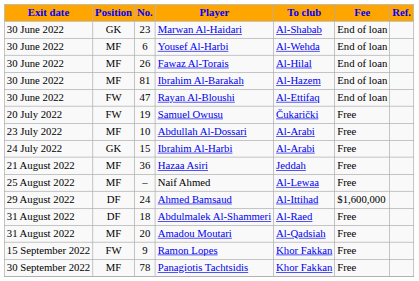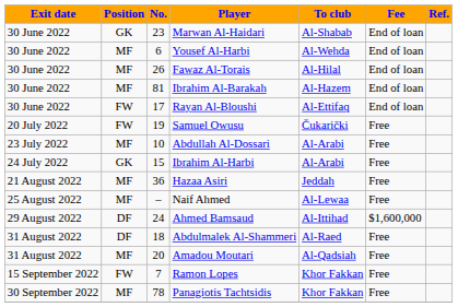 <table class="wikitable sortable">
 <tr>
 <th style="background:orange; color:blue;"><strong>Exit date</strong></th>
 <th style="background:orange; color:blue;"><strong>Position</strong></th>
 <th style="background:orange; color:blue;"><strong>No.</strong></th>
 <th style="background:orange; color:blue;"><strong>Player</strong></th>
 <th style="background:orange; color:blue;"><strong>To club</strong></th>
 <th style="background:orange; color:blue;"><strong>Fee</strong></th>
 <th style="background:orange; color:blue;"><strong>Ref.</strong></th>
 </tr>
 <tr>
 <td>30 June 2022</td>
 <td style="text-align:center;">GK</td>
 <td style="text-align:center;">23</td>
 <td style="text-align:left;"> <a href='#'>Marwan Al-Haidari</a></td>
 <td style="text-align:left;"> <a href='#'>Al-Shabab</a></td>
 <td>End of loan</td>
 <td></td>
 </tr>
 <tr>
 <td>30 June 2022</td>
 <td style="text-align:center;">MF</td>
 <td style="text-align:center;">6</td>
 <td style="text-align:left;"> <a href='#'>Yousef Al-Harbi</a></td>
 <td style="text-align:left;"> <a href='#'>Al-Wehda</a></td>
 <td>End of loan</td>
 <td></td>
 </tr>
 <tr>
 <td>30 June 2022</td>
 <td style="text-align:center;">MF</td>
 <td style="text-align:center;">26</td>
 <td style="text-align:left;"> <a href='#'>Fawaz Al-Torais</a></td>
 <td style="text-align:left;"> <a href='#'>Al-Hilal</a></td>
 <td>End of loan</td>
 <td></td>
 </tr>
 <tr>
 <td>30 June 2022</td>
 <td style="text-align:center;">MF</td>
 <td style="text-align:center;">81</td>
 <td style="text-align:left;"> <a href='#'>Ibrahim Al-Barakah</a></td>
 <td style="text-align:left;"> <a href='#'>Al-Hazem</a></td>
 <td>End of loan</td>
 <td></td>
 </tr>
 <tr>
 <td>30 June 2022</td>
 <td style="text-align:center;">FW</td>
-<td style="text-align:center;">47</td>
+<td style="text-align:center;">17</td>
 <td style="text-align:left;"> <a href='#'>Rayan Al-Bloushi</a></td>
 <td style="text-align:left;"> <a href='#'>Al-Ettifaq</a></td>
 <td>End of loan</td>
 <td></td>
 </tr>
 <tr>
 <td>20 July 2022</td>
 <td style="text-align:center;">FW</td>
 <td style="text-align:center;">19</td>
 <td style="text-align:left;"> <a href='#'>Samuel Owusu</a></td>
 <td style="text-align:left;"> <a href='#'>Čukarički</a></td>
 <td>Free</td>
 <td></td>
 </tr>
 <tr>
 <td>23 July 2022</td>
 <td style="text-align:center;">MF</td>
 <td style="text-align:center;">10</td>
 <td style="text-align:left;"> <a href='#'>Abdullah Al-Dossari</a></td>
 <td style="text-align:left;"> <a href='#'>Al-Arabi</a></td>
 <td>Free</td>
 <td></td>
 </tr>
 <tr>
 <td>24 July 2022</td>
 <td style="text-align:center;">GK</td>
 <td style="text-align:center;">15</td>
 <td style="text-align:left;"> <a href='#'>Ibrahim Al-Harbi</a></td>
 <td style="text-align:left;"> <a href='#'>Al-Arabi</a></td>
 <td>Free</td>
 <td></td>
 </tr>
 <tr>
 <td>21 August 2022</td>
 <td style="text-align:center;">MF</td>
 <td style="text-align:center;">36</td>
 <td style="text-align:left;"> <a href='#'>Hazaa Asiri</a></td>
 <td style="text-align:left;"> <a href='#'>Jeddah</a></td>
 <td>Free</td>
 <td></td>
 </tr>
 <tr>
 <td>25 August 2022</td>
 <td style="text-align:center;">MF</td>
 <td style="text-align:center;">–</td>
 <td style="text-align:left;"> Naif Ahmed</td>
 <td style="text-align:left;"> <a href='#'>Al-Lewaa</a></td>
 <td>Free</td>
 <td></td>
 </tr>
 <tr>
 <td>29 August 2022</td>
 <td style="text-align:center;">DF</td>
 <td style="text-align:center;">24</td>
 <td style="text-align:left;"> <a href='#'>Ahmed Bamsaud</a></td>
 <td style="text-align:left;"> <a href='#'>Al-Ittihad</a></td>
 <td>$1,600,000</td>
 <td></td>
 </tr>
 <tr>
 <td>31 August 2022</td>
 <td style="text-align:center;">DF</td>
 <td style="text-align:center;">18</td>
 <td style="text-align:left;"> <a href='#'>Abdulmalek Al-Shammeri</a></td>
 <td style="text-align:left;"> <a href='#'>Al-Raed</a></td>
 <td>Free</td>
 <td></td>
 </tr>
 <tr>
 <td>31 August 2022</td>
 <td style="text-align:center;">MF</td>
 <td style="text-align:center;">20</td>
 <td style="text-align:left;"> <a href='#'>Amadou Moutari</a></td>
 <td style="text-align:left;"> <a href='#'>Al-Qadsiah</a></td>
 <td>Free</td>
 <td></td>
 </tr>
 <tr>
 <td>15 September 2022</td>
 <td style="text-align:center;">FW</td>
-<td style="text-align:center;">9</td>
+<td style="text-align:center;">7</td>
 <td style="text-align:left;"> <a href='#'>Ramon Lopes</a></td>
 <td style="text-align:left;"> <a href='#'>Khor Fakkan</a></td>
 <td>Free</td>
 <td></td>
 </tr>
 <tr>
 <td>30 September 2022</td>
 <td style="text-align:center;">MF</td>
 <td style="text-align:center;">78</td>
 <td style="text-align:left;"> <a href='#'>Panagiotis Tachtsidis</a></td>
 <td style="text-align:left;"> <a href='#'>Khor Fakkan</a></td>
 <td>Free</td>
 <td></td>
 </tr>
 <tr>
 </tr>
 </table>
